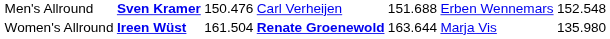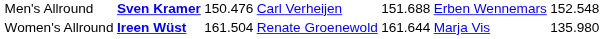 <table>
 <tr>
 <td>Men's Allround</td>
 <td><strong><a href='#'>Sven Kramer</a></strong></td>
 <td>150.476</td>
 <td><a href='#'>Carl Verheijen</a></td>
 <td>151.688</td>
 <td><a href='#'>Erben Wennemars</a></td>
 <td>152.548</td>
 </tr>
 <tr>
 <td>Women's Allround</td>
 <td><strong><a href='#'>Ireen Wüst</a></strong></td>
 <td>161.504</td>
-<td><strong><a href='#'>Renate Groenewold</a></strong></td>
-<td>163.644</td>
+<td><a href='#'>Renate Groenewold</a></td>
+<td>161.644</td>
 <td><a href='#'>Marja Vis</a></td>
 <td>135.980</td>
 </tr>
 </table>
